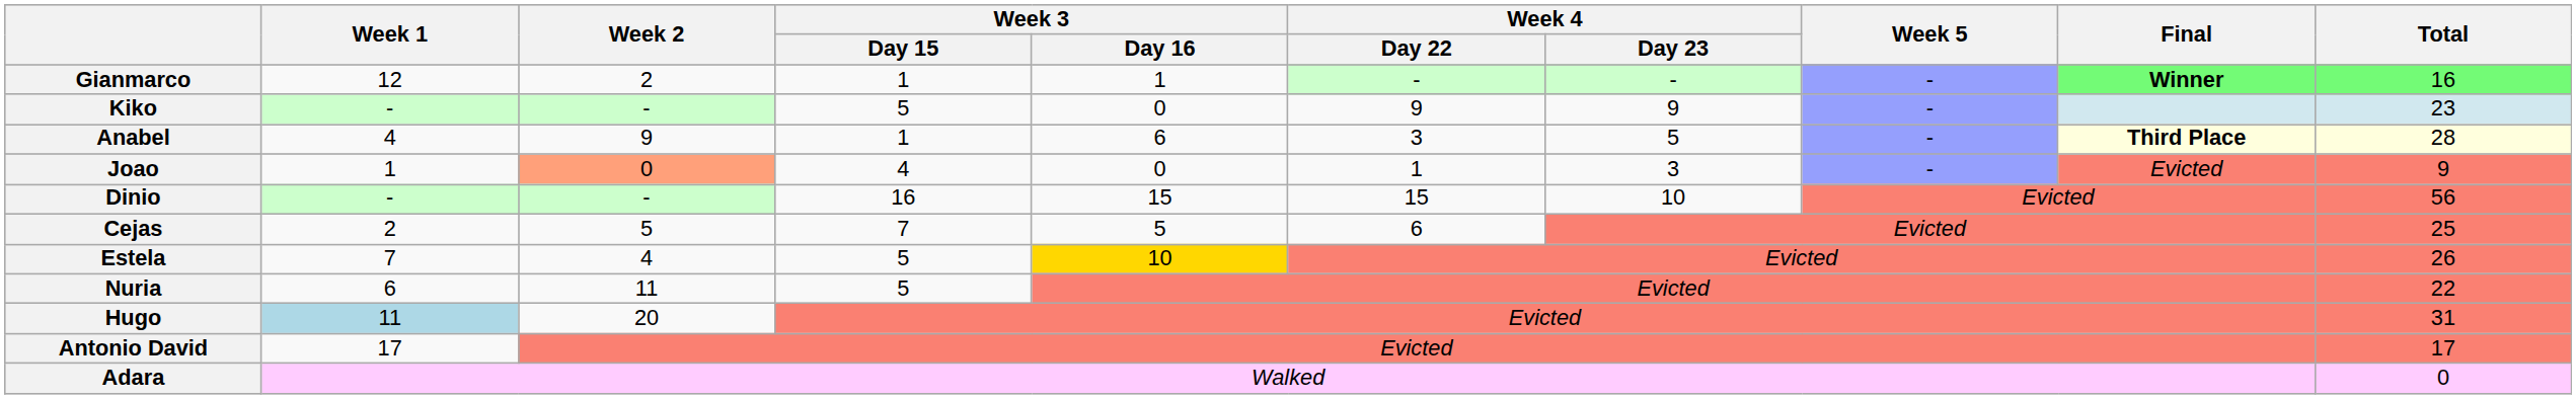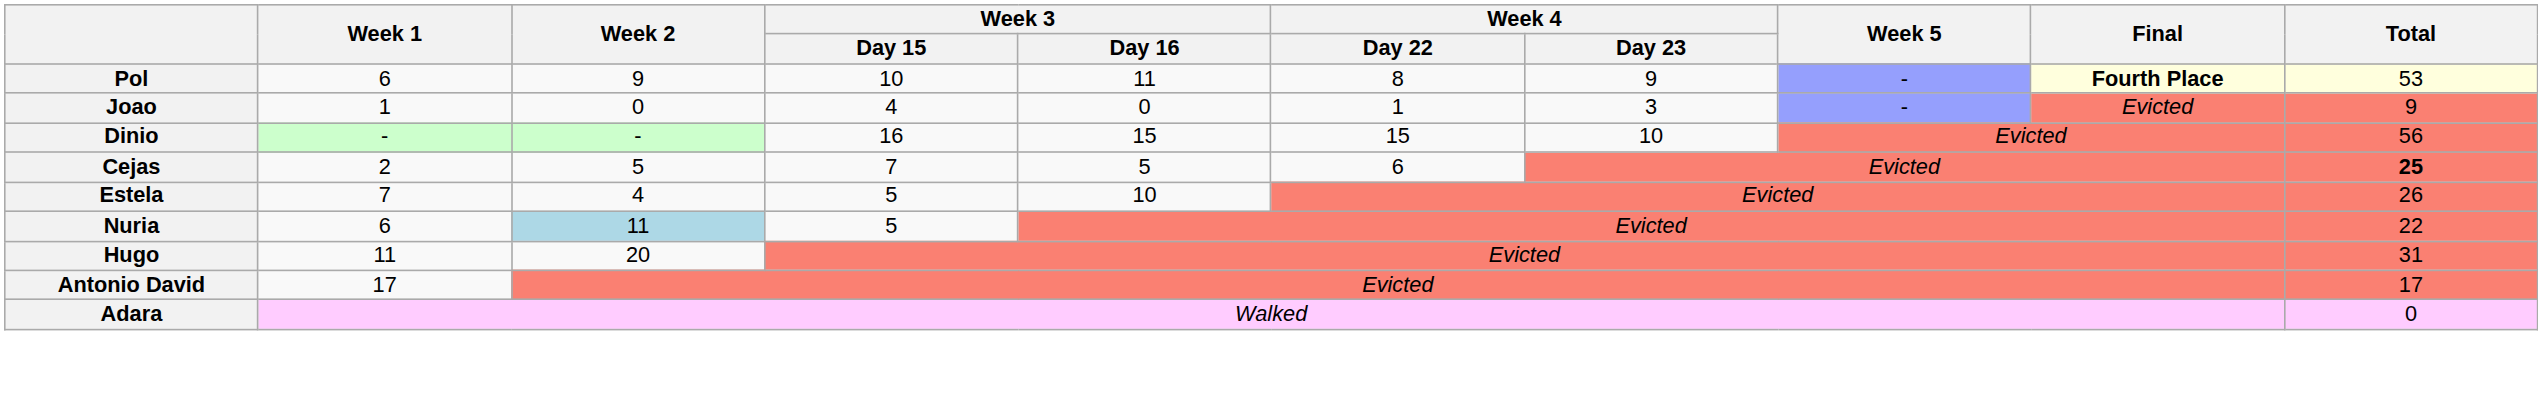 <table class="wikitable" style="width:100%; text-align:center; font-size:85%; line-height:12px">
 <tr>
 <th rowspan="2" style="width:5%"></th>
 <th rowspan="2" style="width:5%">Week 1</th>
 <th rowspan="2" style="width:5%">Week 2</th>
 <th colspan="2" style="width:5%">Week 3</th>
 <th colspan="2" style="width:5%">Week 4</th>
 <th rowspan="2" style="width:5%">Week 5</th>
 <th rowspan="2" style="width:5%">Final</th>
 <th rowspan="2" style="width:5%">Total</th>
 </tr>
 <tr>
 <th style="width:5%">Day 15</th>
 <th style="width:5%">Day 16</th>
 <th style="width:5%">Day 22</th>
 <th style="width:5%">Day 23</th>
 </tr>
 <tr>
-<th>Gianmarco</th>
-<td>12</td>
-<td>2</td>
-<td>1</td>
-<td>1</td>
-<td style="background:#cfc">-</td>
-<td style="background:#cfc">-</td>
-<td style="background:#959FFD">-</td>
-<td style="background:#73FB76"><strong>Winner</strong></td>
-<td style="background:#73FB76">16</td>
-</tr>
-<tr>
-<th>Kiko</th>
-<td style="background:#cfc">-</td>
-<td style="background:#cfc">-</td>
-<td>5</td>
-<td>0</td>
+<th>Pol</th>
+<td>6</td>
 <td>9</td>
+<td>10</td>
+<td>11</td>
+<td>8</td>
 <td>9</td>
 <td style="background:#959FFD">-</td>
-<td style="background:#D1E8EF"><strong></strong></td>
-<td style="background:#D1E8EF">23</td>
-</tr>
-<tr>
-<th>Anabel</th>
-<td>4</td>
-<td>9</td>
-<td>1</td>
-<td>6</td>
-<td>3</td>
-<td>5</td>
-<td style="background:#959FFD">-</td>
-<td style="background:#ffffdd"><strong>Third Place</strong></td>
-<td style="background:#ffffdd">28</td>
+<td style="background:#ffffdd"><strong>Fourth Place</strong></td>
+<td style="background:#ffffdd">53</td>
 </tr>
 <tr>
 <th>Joao</th>
 <td>1</td>
-<td style="background: lightsalmon;">0</td>
+<td>0</td>
 <td>4</td>
 <td>0</td>
 <td>1</td>
 <td>3</td>
 <td style="background:#959FFD">-</td>
 <td style="background:#FA8072"><em>Evicted</em></td>
 <td style="background:#FA8072">9</td>
 </tr>
 <tr>
 <th>Dinio</th>
 <td style="background:#cfc">-</td>
 <td style="background:#cfc">-</td>
 <td>16</td>
 <td>15</td>
 <td>15</td>
 <td>10</td>
 <td colspan="2" style="background:#FA8072"><em>Evicted</em></td>
 <td style="background:#FA8072">56</td>
 </tr>
 <tr>
 <th>Cejas</th>
 <td>2</td>
 <td>5</td>
 <td>7</td>
 <td>5</td>
 <td>6</td>
 <td colspan="3" style="background:#FA8072"><em>Evicted</em></td>
-<td style="background:#FA8072">25</td>
+<td style="background:#FA8072"><strong>25</strong></td>
 </tr>
 <tr>
 <th>Estela</th>
 <td>7</td>
 <td>4</td>
 <td>5</td>
-<td style="background: gold;">10</td>
+<td>10</td>
 <td colspan="4" style="background:#FA8072"><em>Evicted</em></td>
 <td style="background:#FA8072">26</td>
 </tr>
 <tr>
 <th>Nuria</th>
 <td>6</td>
-<td>11</td>
+<td style="background: lightblue;">11</td>
 <td>5</td>
 <td colspan="5" style="background:#FA8072"><em>Evicted</em></td>
 <td style="background:#FA8072">22</td>
 </tr>
 <tr>
 <th>Hugo</th>
-<td style="background: lightblue;">11</td>
+<td>11</td>
 <td>20</td>
 <td colspan="6" style="background:#FA8072"><em>Evicted</em></td>
 <td style="background:#FA8072">31</td>
 </tr>
 <tr>
 <th>Antonio David</th>
 <td>17</td>
 <td colspan="7" style="background:#FA8072"><em>Evicted</em></td>
 <td style="background:#FA8072">17</td>
 </tr>
 <tr>
 <th>Adara</th>
 <td colspan="8" style="background:#fcf"><em>Walked</em></td>
 <td style="background:#fcf">0</td>
 </tr>
 </table>
